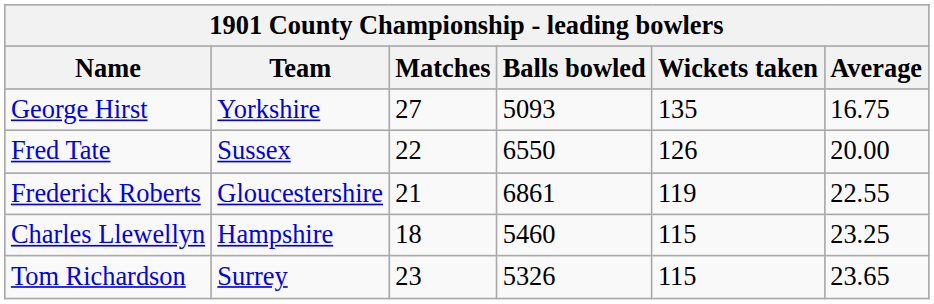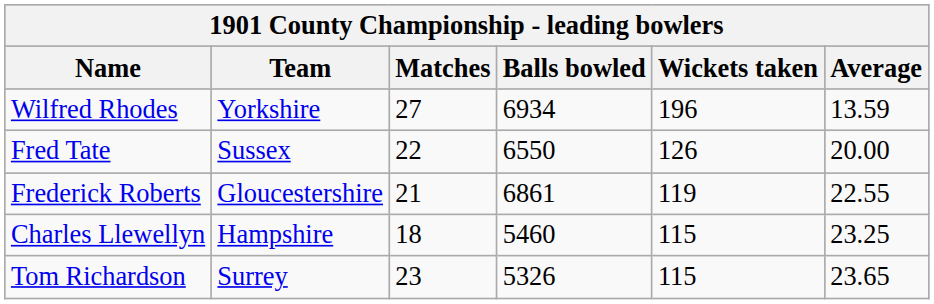 <table class="wikitable">
 <tr>
 <th bgcolor="#efefef" colspan="6">1901 County Championship - leading bowlers</th>
 </tr>
 <tr bgcolor="#efefef">
 <th>Name</th>
 <th>Team</th>
 <th>Matches</th>
 <th>Balls bowled</th>
 <th>Wickets taken</th>
 <th>Average</th>
 </tr>
 <tr>
-<td><a href='#'>George Hirst</a></td>
+<td><a href='#'>Wilfred Rhodes</a></td>
 <td><a href='#'>Yorkshire</a></td>
 <td>27</td>
-<td>5093</td>
-<td>135</td>
-<td>16.75</td>
+<td>6934</td>
+<td>196</td>
+<td>13.59</td>
 </tr>
 <tr>
 <td><a href='#'>Fred Tate</a></td>
 <td><a href='#'>Sussex</a></td>
 <td>22</td>
 <td>6550</td>
 <td>126</td>
 <td>20.00</td>
 </tr>
 <tr>
 <td><a href='#'>Frederick Roberts</a></td>
 <td><a href='#'>Gloucestershire</a></td>
 <td>21</td>
 <td>6861</td>
 <td>119</td>
 <td>22.55</td>
 </tr>
 <tr>
 <td><a href='#'>Charles Llewellyn</a></td>
 <td><a href='#'>Hampshire</a></td>
 <td>18</td>
 <td>5460</td>
 <td>115</td>
 <td>23.25</td>
 </tr>
 <tr>
 <td><a href='#'>Tom Richardson</a></td>
 <td><a href='#'>Surrey</a></td>
 <td>23</td>
 <td>5326</td>
 <td>115</td>
 <td>23.65</td>
 </tr>
 </table>
